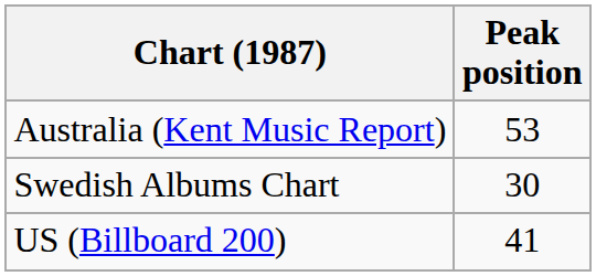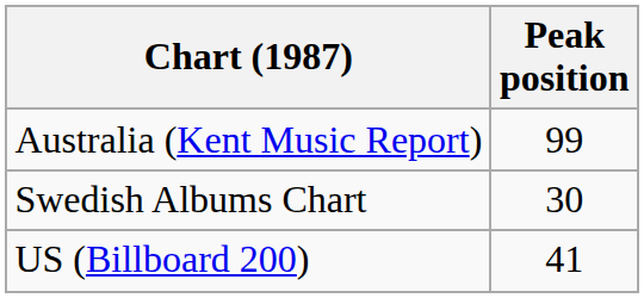 <table class="wikitable sortable">
 <tr>
 <th>Chart (1987)</th>
 <th>Peak<br>position</th>
 </tr>
 <tr>
 <td>Australia (<a href='#'>Kent Music Report</a>)</td>
-<td style="text-align:center;">53</td>
+<td style="text-align:center;">99</td>
 </tr>
 <tr>
 <td align="left">Swedish Albums Chart</td>
 <td style="text-align:center;">30</td>
 </tr>
 <tr>
 <td>US (<a href='#'>Billboard 200</a>)</td>
 <td style="text-align:center;">41</td>
 </tr>
 </table>
